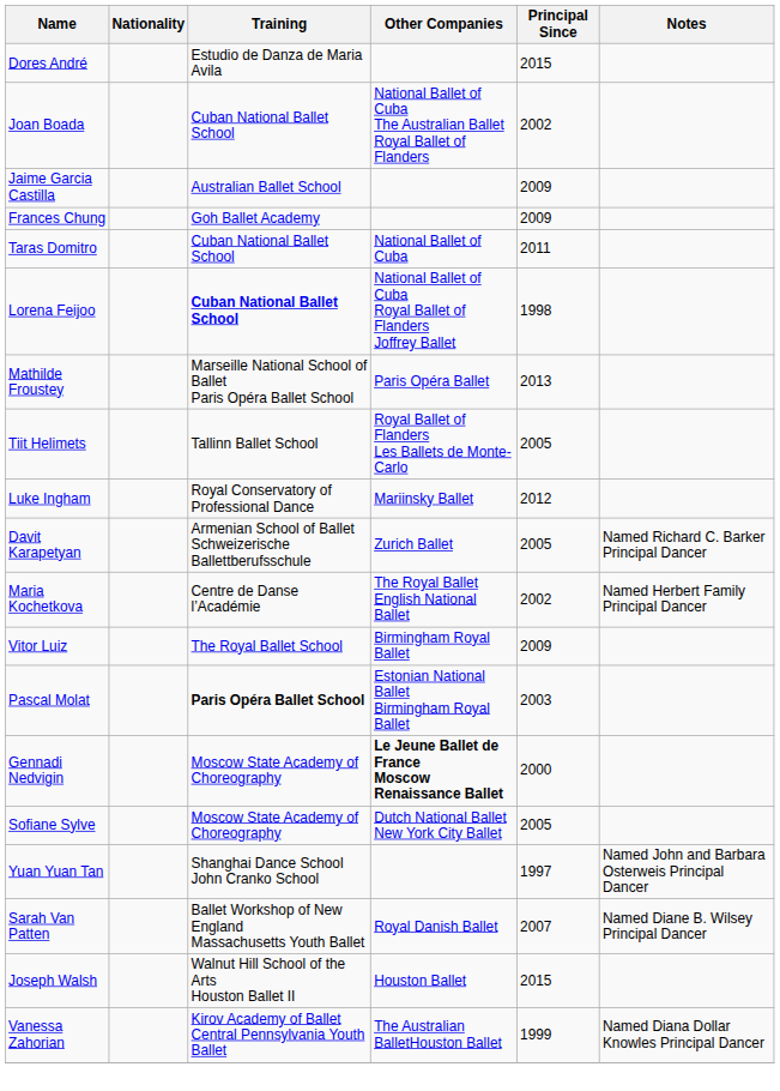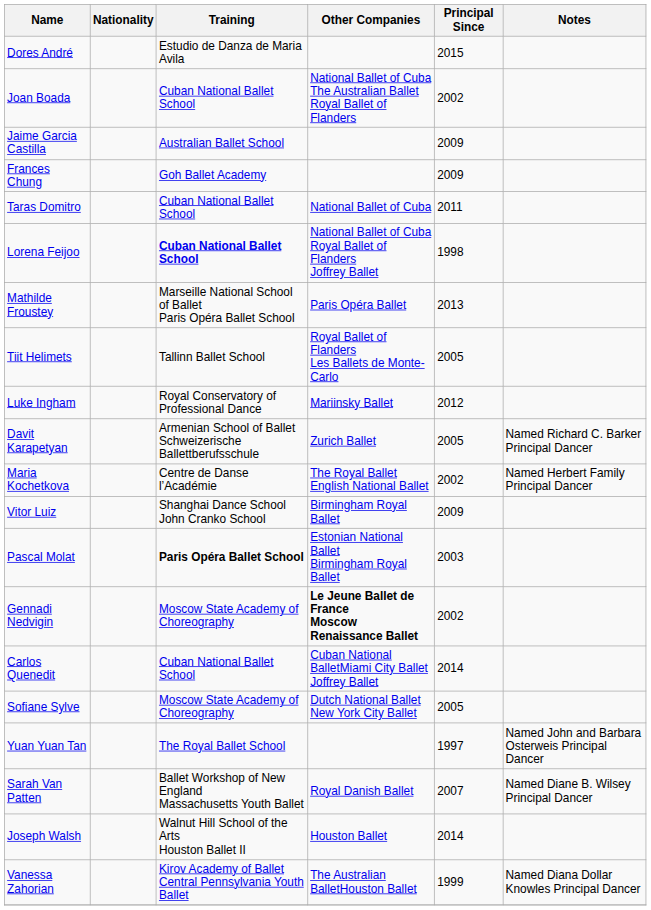 <table class="wikitable sortable">
 <tr>
 <th>Name</th>
 <th>Nationality</th>
 <th>Training</th>
 <th>Other Companies</th>
 <th>Principal Since</th>
 <th>Notes</th>
 </tr>
 <tr>
 <td><a href='#'>Dores André</a></td>
 <td></td>
 <td>Estudio de Danza de Maria Avila</td>
 <td></td>
 <td>2015</td>
 <td></td>
 </tr>
 <tr>
 <td><a href='#'>Joan Boada</a></td>
 <td></td>
 <td><a href='#'>Cuban National Ballet School</a></td>
 <td><a href='#'>National Ballet of Cuba</a> <br><a href='#'>The Australian Ballet</a> <br><a href='#'>Royal Ballet of Flanders</a></td>
 <td>2002</td>
 <td></td>
 </tr>
 <tr>
 <td><a href='#'>Jaime Garcia Castilla</a></td>
 <td></td>
 <td><a href='#'>Australian Ballet School</a></td>
 <td></td>
 <td>2009</td>
 <td></td>
 </tr>
 <tr>
 <td><a href='#'>Frances Chung</a></td>
 <td></td>
 <td><a href='#'>Goh Ballet Academy</a></td>
 <td></td>
 <td>2009</td>
 <td></td>
 </tr>
 <tr>
 <td><a href='#'>Taras Domitro</a></td>
 <td></td>
 <td><a href='#'>Cuban National Ballet School</a></td>
 <td><a href='#'>National Ballet of Cuba</a></td>
 <td>2011</td>
 <td></td>
 </tr>
 <tr>
 <td><a href='#'>Lorena Feijoo</a></td>
 <td></td>
 <td><strong><a href='#'>Cuban National Ballet School</a></strong></td>
 <td><a href='#'>National Ballet of Cuba</a> <br><a href='#'>Royal Ballet of Flanders</a> <br><a href='#'>Joffrey Ballet</a></td>
 <td>1998</td>
 <td></td>
 </tr>
 <tr>
 <td><a href='#'>Mathilde Froustey</a></td>
 <td></td>
 <td>Marseille National School of Ballet <br>Paris Opéra Ballet School</td>
 <td><a href='#'>Paris Opéra Ballet</a></td>
 <td>2013</td>
 <td></td>
 </tr>
 <tr>
 <td><a href='#'>Tiit Helimets</a></td>
 <td></td>
 <td>Tallinn Ballet School</td>
 <td><a href='#'>Royal Ballet of Flanders</a> <br><a href='#'>Les Ballets de Monte-Carlo</a></td>
 <td>2005</td>
 <td></td>
 </tr>
 <tr>
 <td><a href='#'>Luke Ingham</a></td>
 <td></td>
 <td>Royal Conservatory of Professional Dance</td>
 <td><a href='#'>Mariinsky Ballet</a></td>
 <td>2012</td>
 <td></td>
 </tr>
 <tr>
 <td><a href='#'>Davit Karapetyan</a></td>
 <td></td>
 <td>Armenian School of Ballet <br>Schweizerische Ballettberufsschule</td>
 <td><a href='#'>Zurich Ballet</a></td>
 <td>2005</td>
 <td>Named Richard C. Barker Principal Dancer</td>
 </tr>
 <tr>
 <td><a href='#'>Maria Kochetkova</a></td>
 <td></td>
 <td>Centre de Danse l’Académie</td>
 <td><a href='#'>The Royal Ballet</a> <br><a href='#'>English National Ballet</a></td>
 <td>2002</td>
 <td>Named Herbert Family Principal Dancer</td>
 </tr>
 <tr>
 <td><a href='#'>Vitor Luiz</a></td>
 <td></td>
-<td><a href='#'>The Royal Ballet School</a></td>
+<td>Shanghai Dance School<br>John Cranko School</td>
 <td><a href='#'>Birmingham Royal Ballet</a></td>
 <td>2009</td>
 <td></td>
 </tr>
 <tr>
 <td><a href='#'>Pascal Molat</a></td>
 <td></td>
 <td><strong>Paris Opéra Ballet School</strong></td>
 <td><a href='#'>Estonian National Ballet</a> <br><a href='#'>Birmingham Royal Ballet</a></td>
 <td>2003</td>
 <td></td>
 </tr>
 <tr>
 <td><a href='#'>Gennadi Nedvigin</a></td>
 <td></td>
 <td><a href='#'>Moscow State Academy of Choreography</a></td>
 <td><strong>Le Jeune Ballet de France <br>Moscow Renaissance Ballet</strong></td>
-<td>2000</td>
+<td>2002</td>
+<td></td>
+</tr>
+<tr>
+<td><a href='#'>Carlos Quenedit</a></td>
+<td></td>
+<td><a href='#'>Cuban National Ballet School</a></td>
+<td><a href='#'>Cuban National Ballet</a><a href='#'>Miami City Ballet</a><br><a href='#'>Joffrey Ballet</a></td>
+<td>2014</td>
 <td></td>
 </tr>
 <tr>
 <td><a href='#'>Sofiane Sylve</a></td>
 <td></td>
 <td><a href='#'>Moscow State Academy of Choreography</a></td>
 <td><a href='#'>Dutch National Ballet</a> <br><a href='#'>New York City Ballet</a></td>
 <td>2005</td>
 <td></td>
 </tr>
 <tr>
 <td><a href='#'>Yuan Yuan Tan</a></td>
 <td></td>
-<td>Shanghai Dance School<br>John Cranko School</td>
+<td><a href='#'>The Royal Ballet School</a></td>
 <td></td>
 <td>1997</td>
 <td>Named John and Barbara Osterweis Principal Dancer</td>
 </tr>
 <tr>
 <td><a href='#'>Sarah Van Patten</a></td>
 <td></td>
 <td>Ballet Workshop of New England <br>Massachusetts Youth Ballet</td>
 <td><a href='#'>Royal Danish Ballet</a></td>
 <td>2007</td>
 <td>Named Diane B. Wilsey Principal Dancer</td>
 </tr>
 <tr>
 <td><a href='#'>Joseph Walsh</a></td>
 <td></td>
 <td>Walnut Hill School of the Arts <br>Houston Ballet II</td>
 <td><a href='#'>Houston Ballet</a></td>
-<td>2015</td>
+<td>2014</td>
 <td></td>
 </tr>
 <tr>
 <td><a href='#'>Vanessa Zahorian</a></td>
 <td></td>
 <td><a href='#'>Kirov Academy of Ballet</a> <br><a href='#'>Central Pennsylvania Youth Ballet</a></td>
 <td><a href='#'>The Australian Ballet</a><a href='#'>Houston Ballet</a></td>
 <td>1999</td>
 <td>Named Diana Dollar Knowles Principal Dancer</td>
 </tr>
 <tr>
 </tr>
 </table>
